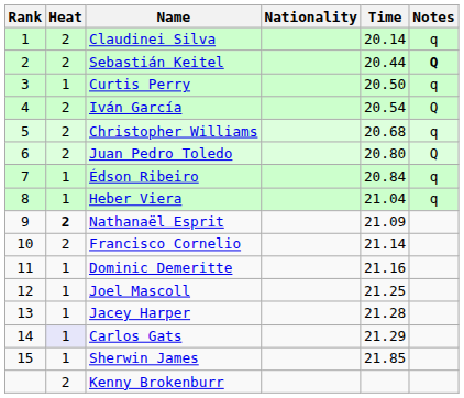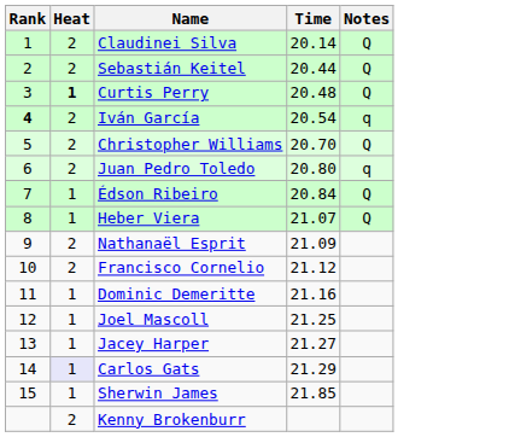 <table class="wikitable sortable" style="text-align:center">
 <tr>
 <th>Rank</th>
 <th>Heat</th>
 <th>Name</th>
-<th>Nationality</th>
 <th>Time</th>
 <th>Notes</th>
 </tr>
 <tr bgcolor=ccffcc>
 <td>1</td>
 <td>2</td>
 <td align=left><a href='#'>Claudinei Silva</a></td>
-<td align=left></td>
 <td>20.14</td>
-<td>q</td>
+<td>Q</td>
 </tr>
 <tr bgcolor=ccffcc>
 <td>2</td>
 <td>2</td>
 <td align=left><a href='#'>Sebastián Keitel</a></td>
-<td align=left></td>
 <td>20.44</td>
-<td><strong>Q</strong></td>
+<td>Q</td>
 </tr>
 <tr bgcolor=ccffcc>
 <td>3</td>
-<td>1</td>
+<td><strong>1</strong></td>
 <td align=left><a href='#'>Curtis Perry</a></td>
-<td align=left></td>
-<td>20.50</td>
-<td>q</td>
+<td>20.48</td>
+<td>Q</td>
 </tr>
 <tr bgcolor=ccffcc>
-<td>4</td>
+<td><strong>4</strong></td>
 <td>2</td>
 <td align=left><a href='#'>Iván García</a></td>
-<td align=left></td>
 <td>20.54</td>
-<td>Q</td>
+<td>q</td>
 </tr>
 <tr bgcolor=ddffdd>
 <td>5</td>
 <td>2</td>
 <td align=left><a href='#'>Christopher Williams</a></td>
-<td align=left></td>
-<td>20.68</td>
-<td>q</td>
+<td>20.70</td>
+<td>Q</td>
 </tr>
 <tr bgcolor=ddffdd>
 <td>6</td>
 <td>2</td>
 <td align=left><a href='#'>Juan Pedro Toledo</a></td>
-<td align=left></td>
 <td>20.80</td>
-<td>Q</td>
+<td>q</td>
 </tr>
 <tr bgcolor=ccffcc>
 <td>7</td>
 <td>1</td>
 <td align=left><a href='#'>Édson Ribeiro</a></td>
-<td align=left></td>
 <td>20.84</td>
-<td>q</td>
+<td>Q</td>
 </tr>
 <tr bgcolor=ccffcc>
 <td>8</td>
 <td>1</td>
 <td align=left><a href='#'>Heber Viera</a></td>
-<td align=left></td>
-<td>21.04</td>
-<td>q</td>
+<td>21.07</td>
+<td>Q</td>
 </tr>
 <tr>
 <td>9</td>
-<td><strong>2</strong></td>
+<td>2</td>
 <td align=left><a href='#'>Nathanaël Esprit</a></td>
-<td align=left></td>
 <td>21.09</td>
 <td></td>
 </tr>
 <tr>
 <td>10</td>
 <td>2</td>
 <td align=left><a href='#'>Francisco Cornelio</a></td>
-<td align=left></td>
-<td>21.14</td>
+<td>21.12</td>
 <td></td>
 </tr>
 <tr>
 <td>11</td>
 <td>1</td>
 <td align=left><a href='#'>Dominic Demeritte</a></td>
-<td align=left></td>
 <td>21.16</td>
 <td></td>
 </tr>
 <tr>
 <td>12</td>
 <td>1</td>
 <td align=left><a href='#'>Joel Mascoll</a></td>
-<td align=left></td>
 <td>21.25</td>
 <td></td>
 </tr>
 <tr>
 <td>13</td>
 <td>1</td>
 <td align=left><a href='#'>Jacey Harper</a></td>
-<td align=left></td>
-<td>21.28</td>
+<td>21.27</td>
 <td></td>
 </tr>
 <tr>
 <td>14</td>
 <td style="background: lavender;">1</td>
 <td align=left><a href='#'>Carlos Gats</a></td>
-<td align=left></td>
 <td>21.29</td>
 <td></td>
 </tr>
 <tr>
 <td>15</td>
 <td>1</td>
 <td align=left><a href='#'>Sherwin James</a></td>
-<td align=left></td>
 <td>21.85</td>
 <td></td>
 </tr>
 <tr>
 <td></td>
 <td>2</td>
 <td align=left><a href='#'>Kenny Brokenburr</a></td>
-<td align=left></td>
 <td></td>
 <td></td>
 </tr>
 </table>
